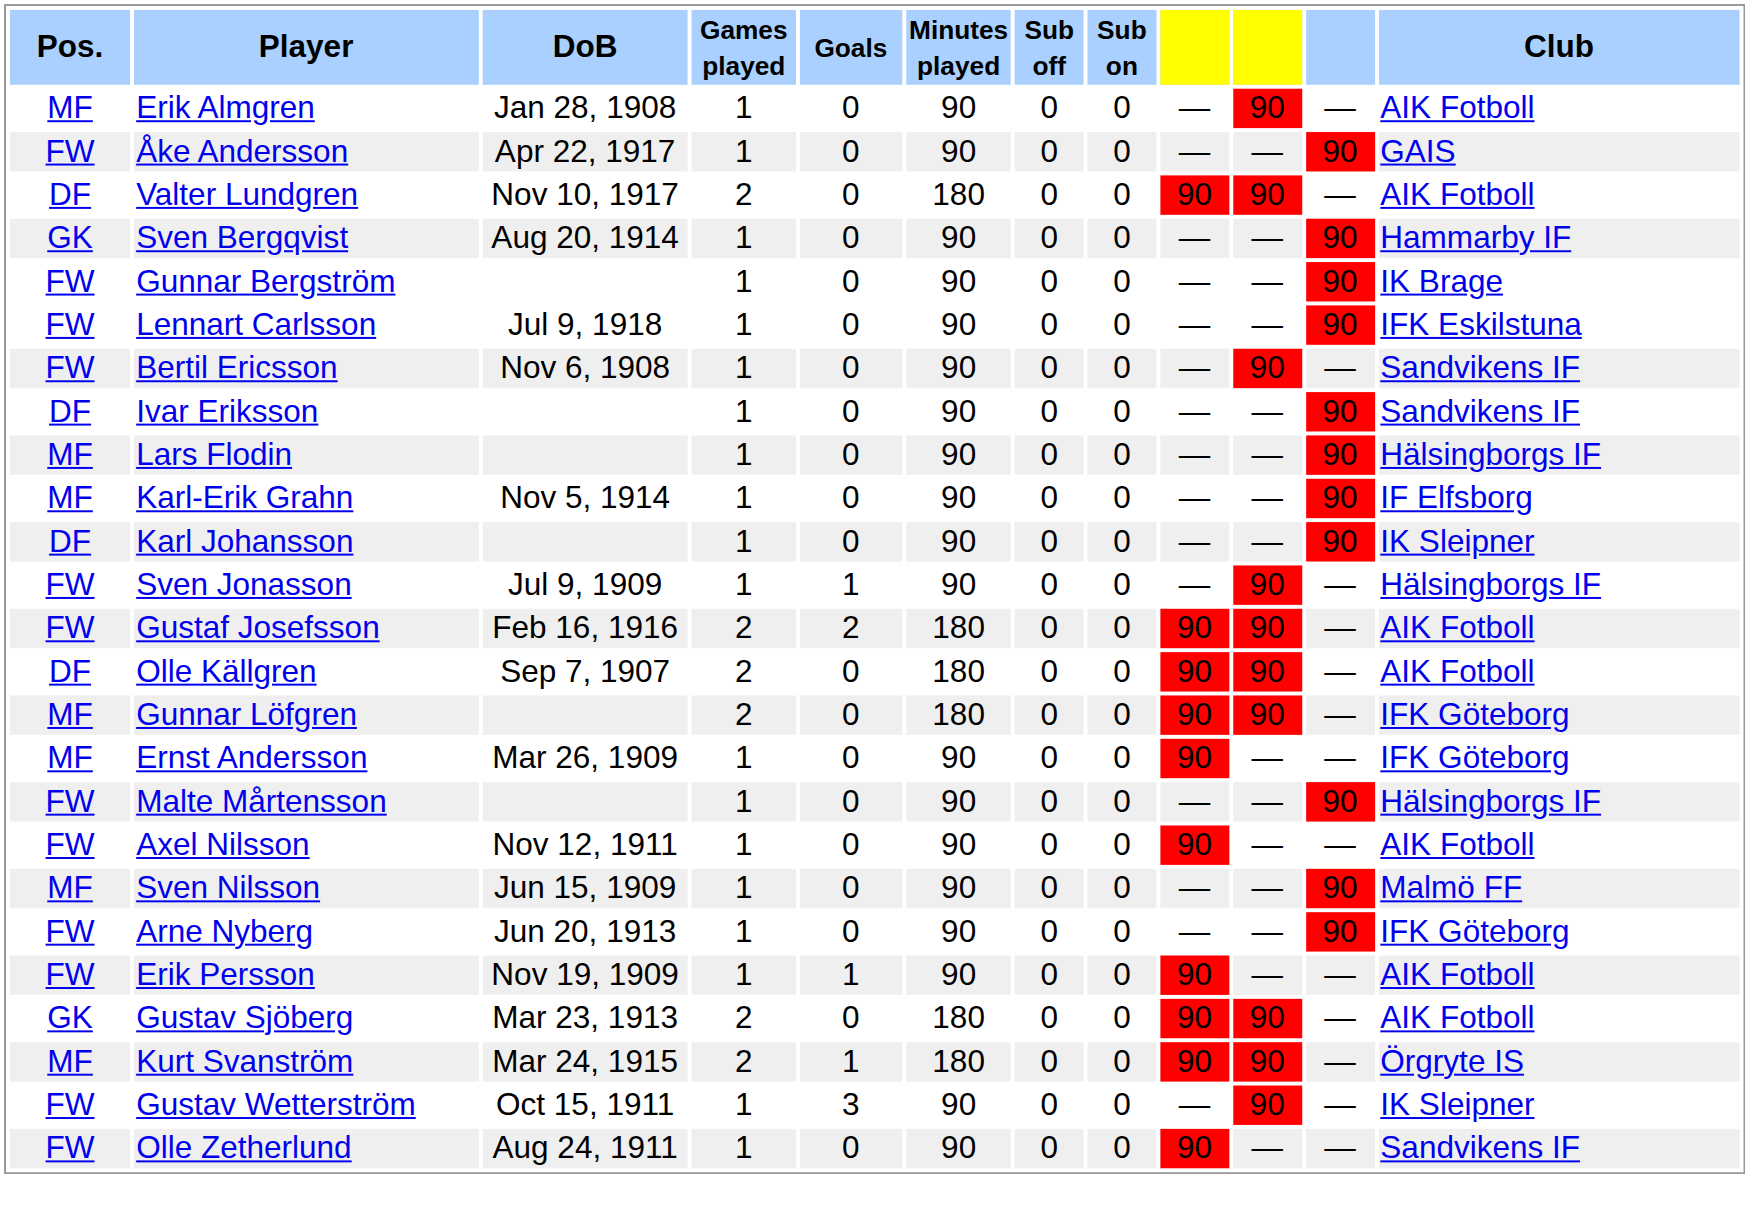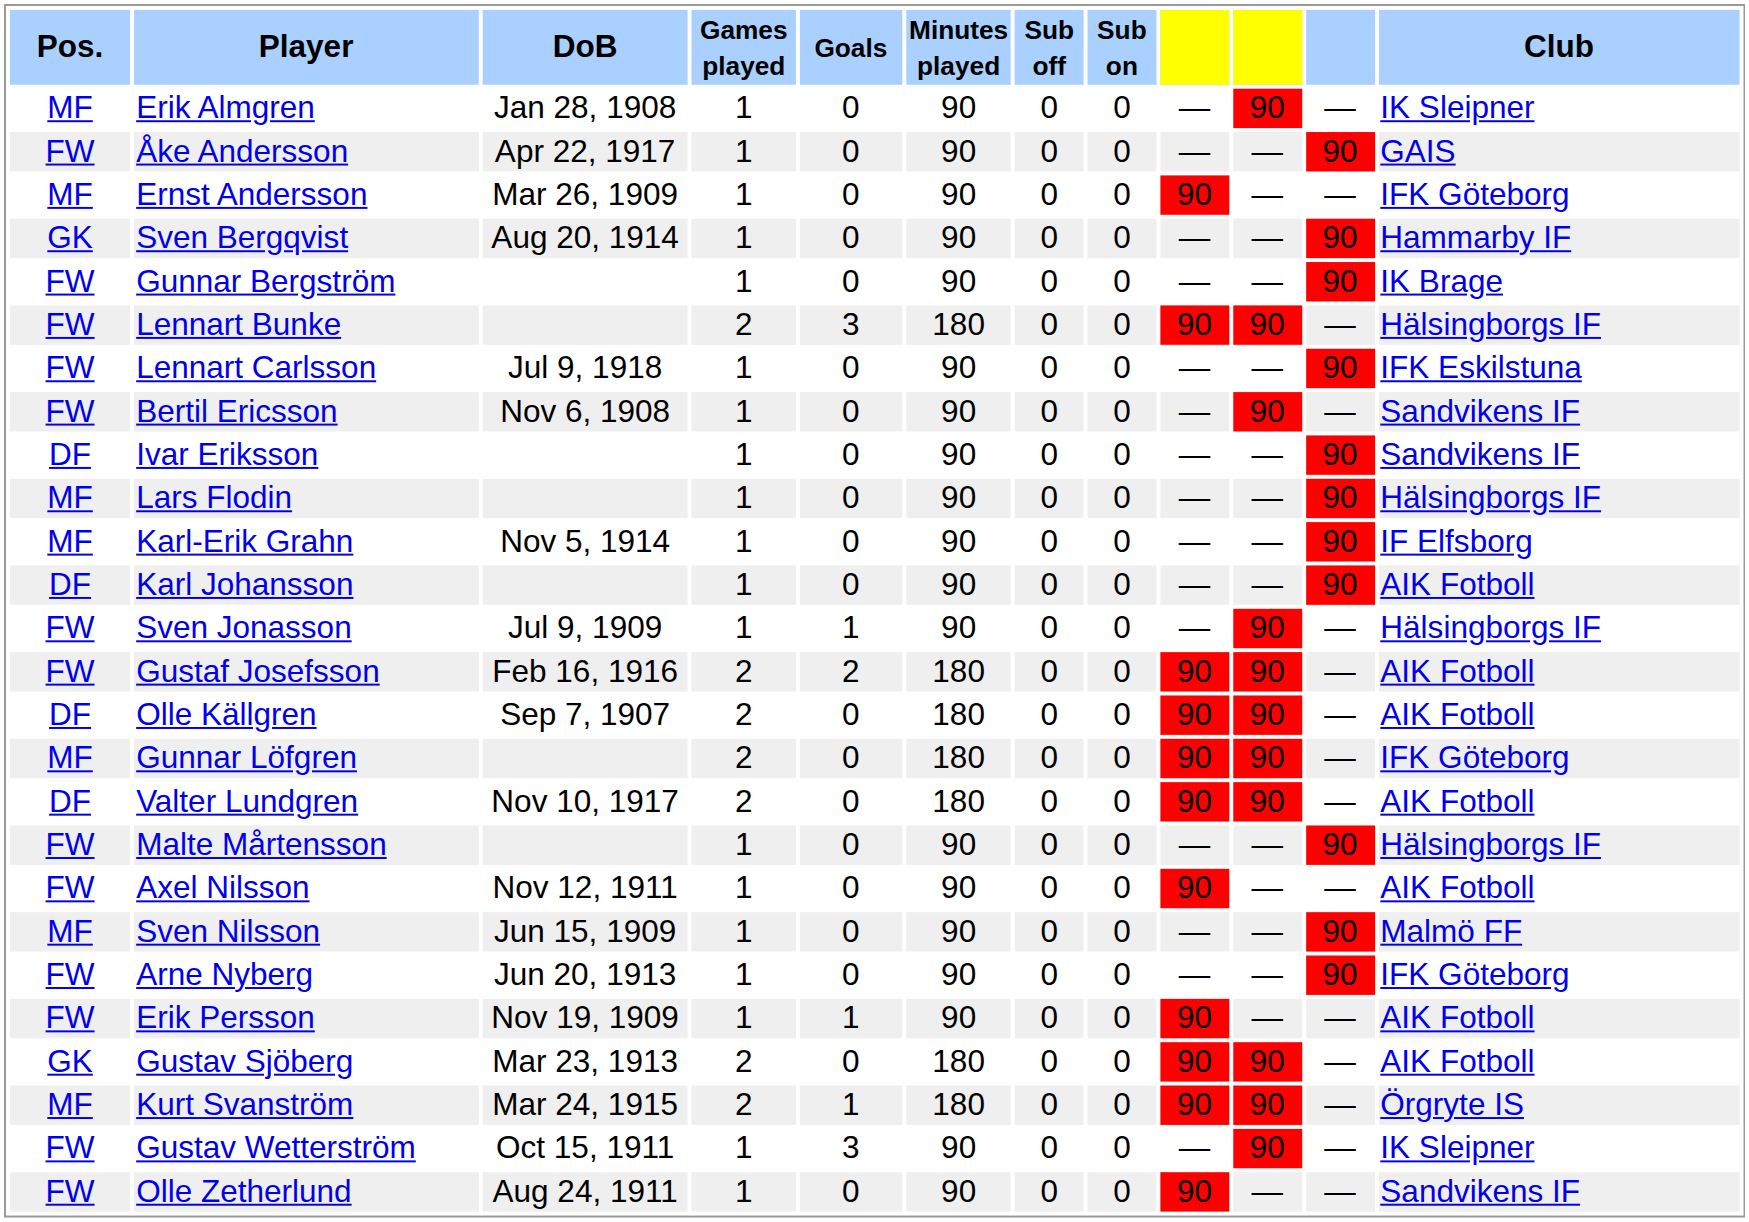 <table border="0" width="100%" style="border: 1px solid #999; background-color:white; text-align:center">
 <tr align="center" bgcolor="#AAD0FF">
 <th width=7%>Pos.</th>
 <th width=20%>Player</th>
 <th width=12%>DoB</th>
 <th width=6%><small>Games<br>played</small></th>
 <th width=6%><small>Goals</small></th>
 <th width=4%><small>Minutes<br>played</small></th>
 <th width=4%><small>Sub off</small></th>
 <th width=4%><small>Sub on</small></th>
 <th width=4% bgcolor=yellow></th>
 <th width=4% bgcolor=yellow></th>
 <th width=4%></th>
 <th width=21%>Club</th>
 </tr>
 <tr>
 <td><a href='#'>MF</a></td>
 <td align="left"><a href='#'>Erik Almgren</a></td>
 <td>Jan 28, 1908</td>
 <td>1</td>
 <td>0</td>
 <td>90</td>
 <td>0</td>
 <td>0</td>
 <td>—</td>
 <td bgcolor=red>90</td>
 <td>—</td>
-<td align="left"> <a href='#'>AIK Fotboll</a></td>
+<td align="left"> <a href='#'>IK Sleipner</a></td>
 </tr>
 <tr bgcolor="#EFEFEF">
 <td><a href='#'>FW</a></td>
 <td align="left"><a href='#'>Åke Andersson</a></td>
 <td>Apr 22, 1917</td>
 <td>1</td>
 <td>0</td>
 <td>90</td>
 <td>0</td>
 <td>0</td>
 <td>—</td>
 <td>—</td>
 <td bgcolor=red>90</td>
 <td align="left"> <a href='#'>GAIS</a></td>
 </tr>
 <tr>
-<td><a href='#'>DF</a></td>
-<td align="left"><a href='#'>Valter Lundgren</a></td>
-<td>Nov 10, 1917</td>
-<td>2</td>
+<td><a href='#'>MF</a></td>
+<td align="left"><a href='#'>Ernst Andersson</a></td>
+<td>Mar 26, 1909</td>
+<td>1</td>
 <td>0</td>
-<td>180</td>
+<td>90</td>
 <td>0</td>
 <td>0</td>
 <td bgcolor=red>90</td>
-<td bgcolor=red>90</td>
 <td>—</td>
-<td align="left"> <a href='#'>AIK Fotboll</a></td>
+<td>—</td>
+<td align="left"> <a href='#'>IFK Göteborg</a></td>
 </tr>
 <tr bgcolor="#EFEFEF">
 <td><a href='#'>GK</a></td>
 <td align="left"><a href='#'>Sven Bergqvist</a></td>
 <td>Aug 20, 1914</td>
 <td>1</td>
 <td>0</td>
 <td>90</td>
 <td>0</td>
 <td>0</td>
 <td>—</td>
 <td>—</td>
 <td bgcolor=red>90</td>
 <td align="left"> <a href='#'>Hammarby IF</a></td>
 </tr>
 <tr>
 <td><a href='#'>FW</a></td>
 <td align="left"><a href='#'>Gunnar Bergström</a></td>
 <td></td>
 <td>1</td>
 <td>0</td>
 <td>90</td>
 <td>0</td>
 <td>0</td>
 <td>—</td>
 <td>—</td>
 <td bgcolor=red>90</td>
 <td align="left"> <a href='#'>IK Brage</a></td>
+</tr>
+<tr bgcolor="#EFEFEF">
+<td><a href='#'>FW</a></td>
+<td align="left"><a href='#'>Lennart Bunke</a></td>
+<td></td>
+<td>2</td>
+<td>3</td>
+<td>180</td>
+<td>0</td>
+<td>0</td>
+<td bgcolor=red>90</td>
+<td bgcolor=red>90</td>
+<td>—</td>
+<td align="left"> <a href='#'>Hälsingborgs IF</a></td>
 </tr>
 <tr>
 <td><a href='#'>FW</a></td>
 <td align="left"><a href='#'>Lennart Carlsson</a></td>
 <td>Jul 9, 1918</td>
 <td>1</td>
 <td>0</td>
 <td>90</td>
 <td>0</td>
 <td>0</td>
 <td>—</td>
 <td>—</td>
 <td bgcolor=red>90</td>
 <td align="left"> <a href='#'>IFK Eskilstuna</a></td>
 </tr>
 <tr bgcolor="#EFEFEF">
 <td><a href='#'>FW</a></td>
 <td align="left"><a href='#'>Bertil Ericsson</a></td>
 <td>Nov 6, 1908</td>
 <td>1</td>
 <td>0</td>
 <td>90</td>
 <td>0</td>
 <td>0</td>
 <td>—</td>
 <td bgcolor=red>90</td>
 <td>—</td>
 <td align="left"> <a href='#'>Sandvikens IF</a></td>
 </tr>
 <tr>
 <td><a href='#'>DF</a></td>
 <td align="left"><a href='#'>Ivar Eriksson</a></td>
 <td></td>
 <td>1</td>
 <td>0</td>
 <td>90</td>
 <td>0</td>
 <td>0</td>
 <td>—</td>
 <td>—</td>
 <td bgcolor=red>90</td>
 <td align="left"> <a href='#'>Sandvikens IF</a></td>
 </tr>
 <tr bgcolor="#EFEFEF">
 <td><a href='#'>MF</a></td>
 <td align="left"><a href='#'>Lars Flodin</a></td>
 <td></td>
 <td>1</td>
 <td>0</td>
 <td>90</td>
 <td>0</td>
 <td>0</td>
 <td>—</td>
 <td>—</td>
 <td bgcolor=red>90</td>
 <td align="left"> <a href='#'>Hälsingborgs IF</a></td>
 </tr>
 <tr>
 <td><a href='#'>MF</a></td>
 <td align="left"><a href='#'>Karl-Erik Grahn</a></td>
 <td>Nov 5, 1914</td>
 <td>1</td>
 <td>0</td>
 <td>90</td>
 <td>0</td>
 <td>0</td>
 <td>—</td>
 <td>—</td>
 <td bgcolor=red>90</td>
 <td align="left"> <a href='#'>IF Elfsborg</a></td>
 </tr>
 <tr bgcolor="#EFEFEF">
 <td><a href='#'>DF</a></td>
 <td align="left"><a href='#'>Karl Johansson</a></td>
 <td></td>
 <td>1</td>
 <td>0</td>
 <td>90</td>
 <td>0</td>
 <td>0</td>
 <td>—</td>
 <td>—</td>
 <td bgcolor=red>90</td>
-<td align="left"> <a href='#'>IK Sleipner</a></td>
+<td align="left"> <a href='#'>AIK Fotboll</a></td>
 </tr>
 <tr>
 <td><a href='#'>FW</a></td>
 <td align="left"><a href='#'>Sven Jonasson</a></td>
 <td>Jul 9, 1909</td>
 <td>1</td>
 <td>1</td>
 <td>90</td>
 <td>0</td>
 <td>0</td>
 <td>—</td>
 <td bgcolor=red>90</td>
 <td>—</td>
 <td align="left"> <a href='#'>Hälsingborgs IF</a></td>
 </tr>
 <tr bgcolor="#EFEFEF">
 <td><a href='#'>FW</a></td>
 <td align="left"><a href='#'>Gustaf Josefsson</a></td>
 <td>Feb 16, 1916</td>
 <td>2</td>
 <td>2</td>
 <td>180</td>
 <td>0</td>
 <td>0</td>
 <td bgcolor=red>90</td>
 <td bgcolor=red>90</td>
 <td>—</td>
 <td align="left"> <a href='#'>AIK Fotboll</a></td>
 </tr>
 <tr>
 <td><a href='#'>DF</a></td>
 <td align="left"><a href='#'>Olle Källgren</a></td>
 <td>Sep 7, 1907</td>
 <td>2</td>
 <td>0</td>
 <td>180</td>
 <td>0</td>
 <td>0</td>
 <td bgcolor=red>90</td>
 <td bgcolor=red>90</td>
 <td>—</td>
 <td align="left"> <a href='#'>AIK Fotboll</a></td>
 </tr>
 <tr bgcolor="#EFEFEF">
 <td><a href='#'>MF</a></td>
 <td align="left"><a href='#'>Gunnar Löfgren</a></td>
 <td></td>
 <td>2</td>
 <td>0</td>
 <td>180</td>
 <td>0</td>
 <td>0</td>
 <td bgcolor=red>90</td>
 <td bgcolor=red>90</td>
 <td>—</td>
 <td align="left"> <a href='#'>IFK Göteborg</a></td>
 </tr>
 <tr>
-<td><a href='#'>MF</a></td>
-<td align="left"><a href='#'>Ernst Andersson</a></td>
-<td>Mar 26, 1909</td>
-<td>1</td>
+<td><a href='#'>DF</a></td>
+<td align="left"><a href='#'>Valter Lundgren</a></td>
+<td>Nov 10, 1917</td>
+<td>2</td>
 <td>0</td>
-<td>90</td>
+<td>180</td>
 <td>0</td>
 <td>0</td>
 <td bgcolor=red>90</td>
+<td bgcolor=red>90</td>
 <td>—</td>
-<td>—</td>
-<td align="left"> <a href='#'>IFK Göteborg</a></td>
+<td align="left"> <a href='#'>AIK Fotboll</a></td>
 </tr>
 <tr bgcolor="#EFEFEF">
 <td><a href='#'>FW</a></td>
 <td align="left"><a href='#'>Malte Mårtensson</a></td>
 <td></td>
 <td>1</td>
 <td>0</td>
 <td>90</td>
 <td>0</td>
 <td>0</td>
 <td>—</td>
 <td>—</td>
 <td bgcolor=red>90</td>
 <td align="left"> <a href='#'>Hälsingborgs IF</a></td>
 </tr>
 <tr>
 <td><a href='#'>FW</a></td>
 <td align="left"><a href='#'>Axel Nilsson</a></td>
 <td>Nov 12, 1911</td>
 <td>1</td>
 <td>0</td>
 <td>90</td>
 <td>0</td>
 <td>0</td>
 <td bgcolor=red>90</td>
 <td>—</td>
 <td>—</td>
 <td align="left"> <a href='#'>AIK Fotboll</a></td>
 </tr>
 <tr bgcolor="#EFEFEF">
 <td><a href='#'>MF</a></td>
 <td align="left"><a href='#'>Sven Nilsson</a></td>
 <td>Jun 15, 1909</td>
 <td>1</td>
 <td>0</td>
 <td>90</td>
 <td>0</td>
 <td>0</td>
 <td>—</td>
 <td>—</td>
 <td bgcolor=red>90</td>
 <td align="left"> <a href='#'>Malmö FF</a></td>
 </tr>
 <tr>
 <td><a href='#'>FW</a></td>
 <td align="left"><a href='#'>Arne Nyberg</a></td>
 <td>Jun 20, 1913</td>
 <td>1</td>
 <td>0</td>
 <td>90</td>
 <td>0</td>
 <td>0</td>
 <td>—</td>
 <td>—</td>
 <td bgcolor=red>90</td>
 <td align="left"> <a href='#'>IFK Göteborg</a></td>
 </tr>
 <tr bgcolor="#EFEFEF">
 <td><a href='#'>FW</a></td>
 <td align="left"><a href='#'>Erik Persson</a></td>
 <td>Nov 19, 1909</td>
 <td>1</td>
 <td>1</td>
 <td>90</td>
 <td>0</td>
 <td>0</td>
 <td bgcolor=red>90</td>
 <td>—</td>
 <td>—</td>
 <td align="left"> <a href='#'>AIK Fotboll</a></td>
 </tr>
 <tr>
 <td><a href='#'>GK</a></td>
 <td align="left"><a href='#'>Gustav Sjöberg</a></td>
 <td>Mar 23, 1913</td>
 <td>2</td>
 <td>0</td>
 <td>180</td>
 <td>0</td>
 <td>0</td>
 <td bgcolor=red>90</td>
 <td bgcolor=red>90</td>
 <td>—</td>
 <td align="left"> <a href='#'>AIK Fotboll</a></td>
 </tr>
 <tr bgcolor="#EFEFEF">
 <td><a href='#'>MF</a></td>
 <td align="left"><a href='#'>Kurt Svanström</a></td>
 <td>Mar 24, 1915</td>
 <td>2</td>
 <td>1</td>
 <td>180</td>
 <td>0</td>
 <td>0</td>
 <td bgcolor=red>90</td>
 <td bgcolor=red>90</td>
 <td>—</td>
 <td align="left"> <a href='#'>Örgryte IS</a></td>
 </tr>
 <tr>
 <td><a href='#'>FW</a></td>
 <td align="left"><a href='#'>Gustav Wetterström</a></td>
 <td>Oct 15, 1911</td>
 <td>1</td>
 <td>3</td>
 <td>90</td>
 <td>0</td>
 <td>0</td>
 <td>—</td>
 <td bgcolor=red>90</td>
 <td>—</td>
 <td align="left"> <a href='#'>IK Sleipner</a></td>
 </tr>
 <tr bgcolor="#EFEFEF">
 <td><a href='#'>FW</a></td>
 <td align="left"><a href='#'>Olle Zetherlund</a></td>
 <td>Aug 24, 1911</td>
 <td>1</td>
 <td>0</td>
 <td>90</td>
 <td>0</td>
 <td>0</td>
 <td bgcolor=red>90</td>
 <td>—</td>
 <td>—</td>
 <td align="left"> <a href='#'>Sandvikens IF</a></td>
 </tr>
 </table>
